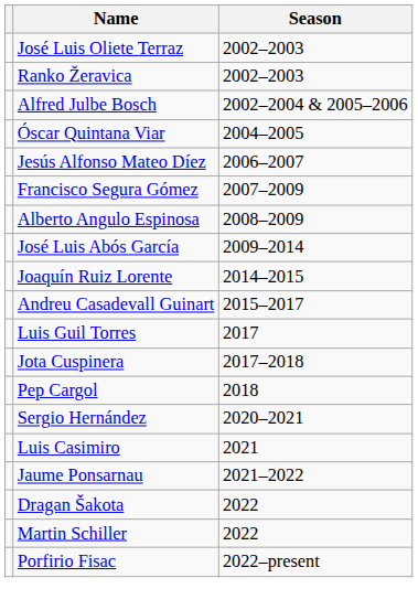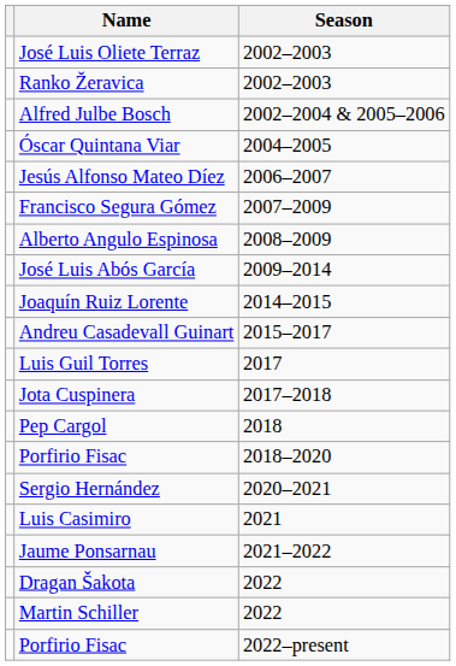 <table class="wikitable">
 <tr>
 <th></th>
 <th>Name</th>
 <th>Season</th>
 </tr>
 <tr>
 <td></td>
 <td><a href='#'>José Luis Oliete Terraz</a></td>
 <td>2002–2003</td>
 </tr>
 <tr>
 <td></td>
 <td><a href='#'>Ranko Žeravica</a></td>
 <td>2002–2003</td>
 </tr>
 <tr>
 <td></td>
 <td><a href='#'>Alfred Julbe Bosch</a></td>
 <td>2002–2004 & 2005–2006</td>
 </tr>
 <tr>
 <td></td>
 <td><a href='#'>Óscar Quintana Viar</a></td>
 <td>2004–2005</td>
 </tr>
 <tr>
 <td></td>
 <td><a href='#'>Jesús Alfonso Mateo Díez</a></td>
 <td>2006–2007</td>
 </tr>
 <tr>
 <td></td>
 <td><a href='#'>Francisco Segura Gómez</a></td>
 <td>2007–2009</td>
 </tr>
 <tr>
 <td></td>
 <td><a href='#'>Alberto Angulo Espinosa</a></td>
 <td>2008–2009</td>
 </tr>
 <tr>
 <td></td>
 <td><a href='#'>José Luis Abós García</a></td>
 <td>2009–2014</td>
 </tr>
 <tr>
 <td></td>
 <td><a href='#'>Joaquín Ruiz Lorente</a></td>
 <td>2014–2015</td>
 </tr>
 <tr>
 <td></td>
 <td><a href='#'>Andreu Casadevall Guinart</a></td>
 <td>2015–2017</td>
 </tr>
 <tr>
 <td></td>
 <td><a href='#'>Luis Guil Torres</a></td>
 <td>2017</td>
 </tr>
 <tr>
 <td></td>
 <td><a href='#'>Jota Cuspinera</a></td>
 <td>2017–2018</td>
 </tr>
 <tr>
 <td></td>
 <td><a href='#'>Pep Cargol</a></td>
 <td>2018</td>
 </tr>
 <tr>
 <td></td>
+<td><a href='#'>Porfirio Fisac</a></td>
+<td>2018–2020</td>
+</tr>
+<tr>
+<td></td>
 <td><a href='#'>Sergio Hernández</a></td>
 <td>2020–2021</td>
 </tr>
 <tr>
 <td></td>
 <td><a href='#'>Luis Casimiro</a></td>
 <td>2021</td>
 </tr>
 <tr>
 <td></td>
 <td><a href='#'>Jaume Ponsarnau</a></td>
 <td>2021–2022</td>
 </tr>
 <tr>
 <td></td>
 <td><a href='#'>Dragan Šakota</a></td>
 <td>2022</td>
 </tr>
 <tr>
 <td></td>
 <td><a href='#'>Martin Schiller</a></td>
 <td>2022</td>
 </tr>
 <tr>
 <td></td>
 <td><a href='#'>Porfirio Fisac</a></td>
 <td>2022–present</td>
 </tr>
 </table>
